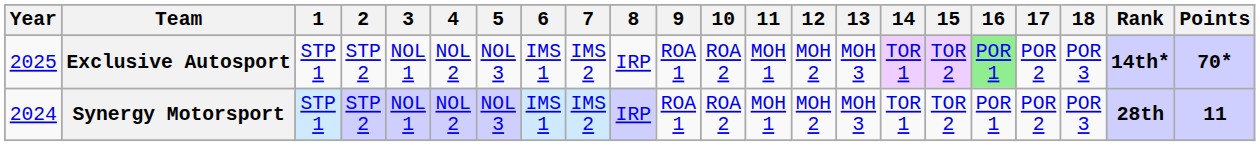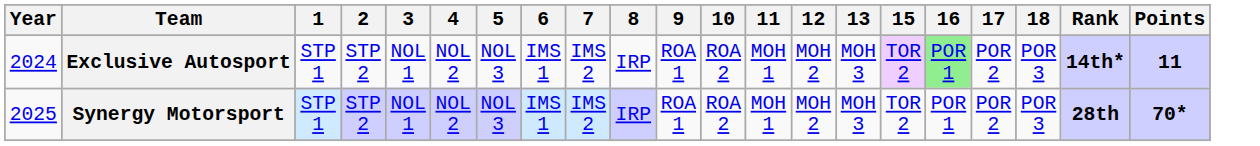 <table class="wikitable" style="text-align:center; font-size:85%">
 <tr>
 <th>Year</th>
 <th>Team</th>
 <th>1</th>
 <th>2</th>
 <th>3</th>
 <th>4</th>
 <th>5</th>
 <th>6</th>
 <th>7</th>
 <th>8</th>
 <th>9</th>
 <th>10</th>
 <th>11</th>
 <th>12</th>
 <th>13</th>
-<th>14</th>
 <th>15</th>
 <th>16</th>
 <th>17</th>
 <th>18</th>
 <th>Rank</th>
 <th>Points</th>
 </tr>
 <tr>
-<td><a href='#'>2025</a></td>
+<td><a href='#'>2024</a></td>
 <th nowrap>Exclusive Autosport</th>
 <td><a href='#'>STP<br>1</a></td>
 <td><a href='#'>STP<br>2</a></td>
 <td><a href='#'>NOL<br>1</a></td>
 <td><a href='#'>NOL<br>2</a></td>
 <td><a href='#'>NOL<br>3</a></td>
 <td><a href='#'>IMS<br>1</a></td>
 <td><a href='#'>IMS<br>2</a></td>
 <td><a href='#'>IRP</a></td>
 <td><a href='#'>ROA<br>1</a></td>
 <td><a href='#'>ROA<br>2</a></td>
 <td><a href='#'>MOH<br>1</a></td>
 <td><a href='#'>MOH<br>2</a></td>
 <td><a href='#'>MOH<br>3</a></td>
-<td style="background:#EFCFFF;"><a href='#'>TOR<br>1</a><br></td>
 <td style="background:#EFCFFF;"><a href='#'>TOR<br>2</a><br></td>
 <td style="background: lightgreen;"><a href='#'>POR<br>1</a></td>
 <td><a href='#'>POR<br>2</a></td>
 <td><a href='#'>POR<br>3</a></td>
 <th style="background:#CFCFFF;">14th*</th>
-<th style="background:#CFCFFF;">70*</th>
+<th style="background:#CFCFFF;">11</th>
 </tr>
 <tr>
-<td><a href='#'>2024</a></td>
+<td><a href='#'>2025</a></td>
 <th>Synergy Motorsport</th>
 <td style="background:#CFEAFF;"><a href='#'>STP<br>1</a><br></td>
 <td style="background:#CFCFFF;"><a href='#'>STP<br>2</a><br></td>
 <td style="background:#CFCFFF;"><a href='#'>NOL<br>1</a><br></td>
 <td style="background:#CFCFFF;"><a href='#'>NOL<br>2</a><br></td>
 <td style="background:#CFCFFF;"><a href='#'>NOL<br>3</a><br></td>
 <td style="background:#CFEAFF;"><a href='#'>IMS<br>1</a><br></td>
 <td style="background:#CFEAFF;"><a href='#'>IMS<br>2</a><br></td>
 <td style="background:#CFCFFF;"><a href='#'>IRP</a><br></td>
 <td><a href='#'>ROA<br>1</a></td>
 <td><a href='#'>ROA<br>2</a></td>
 <td><a href='#'>MOH<br>1</a></td>
 <td><a href='#'>MOH<br>2</a></td>
 <td><a href='#'>MOH<br>3</a></td>
-<td><a href='#'>TOR<br>1</a></td>
 <td><a href='#'>TOR<br>2</a></td>
 <td><a href='#'>POR<br>1</a></td>
 <td><a href='#'>POR<br>2</a></td>
 <td><a href='#'>POR<br>3</a></td>
 <th style="background:#CFCFFF;">28th</th>
-<th style="background:#CFCFFF;">11</th>
+<th style="background:#CFCFFF;">70*</th>
 </tr>
 </table>
